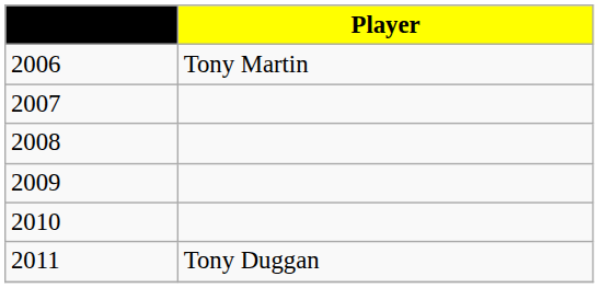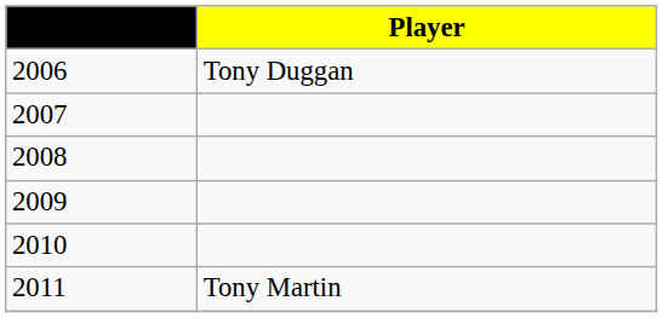 <table class="wikitable sortable" width=30%>
 <tr>
 <th colspan="1" style="background-color: black;"><span>Year</span></th>
 <th colspan="1" style="background-color: yellow;"><span>Player</span></th>
 </tr>
 <tr>
 <td>2006</td>
-<td>Tony Martin</td>
+<td>Tony Duggan</td>
 </tr>
 <tr>
 <td>2007</td>
 <td></td>
 </tr>
 <tr>
 <td>2008</td>
 <td></td>
 </tr>
 <tr>
 <td>2009</td>
 <td></td>
 </tr>
 <tr>
 <td>2010</td>
 <td></td>
 </tr>
 <tr>
 <td>2011</td>
-<td>Tony Duggan</td>
+<td>Tony Martin</td>
 </tr>
 <tr>
 </tr>
 </table>
